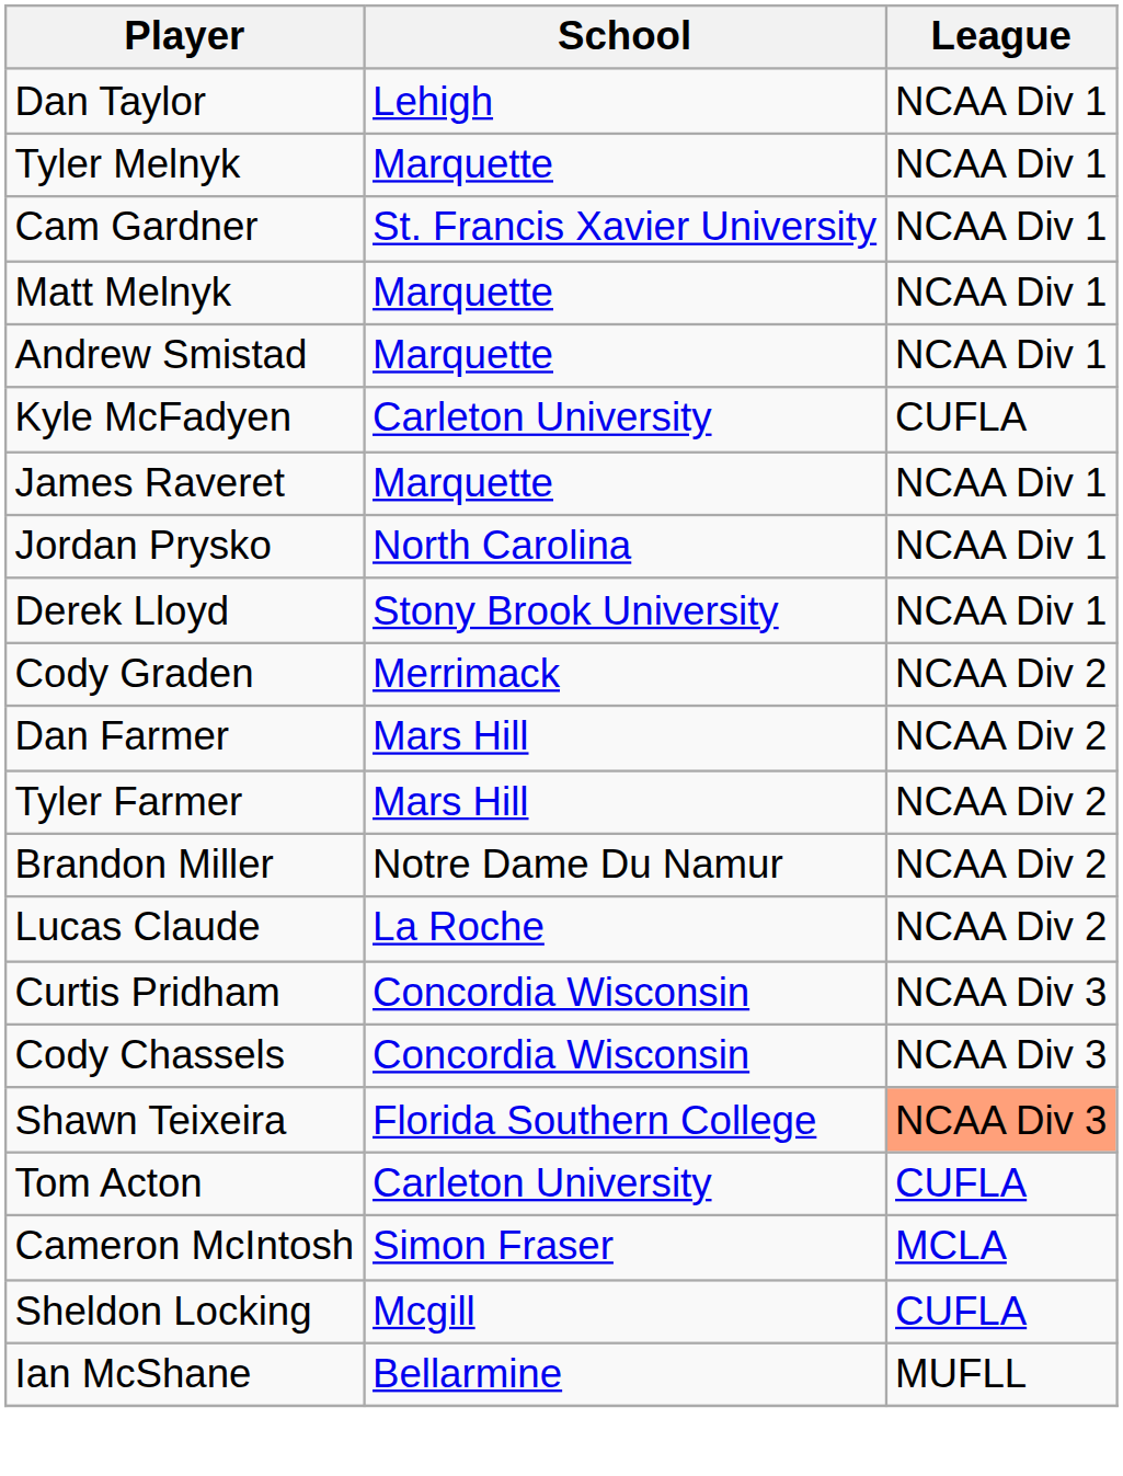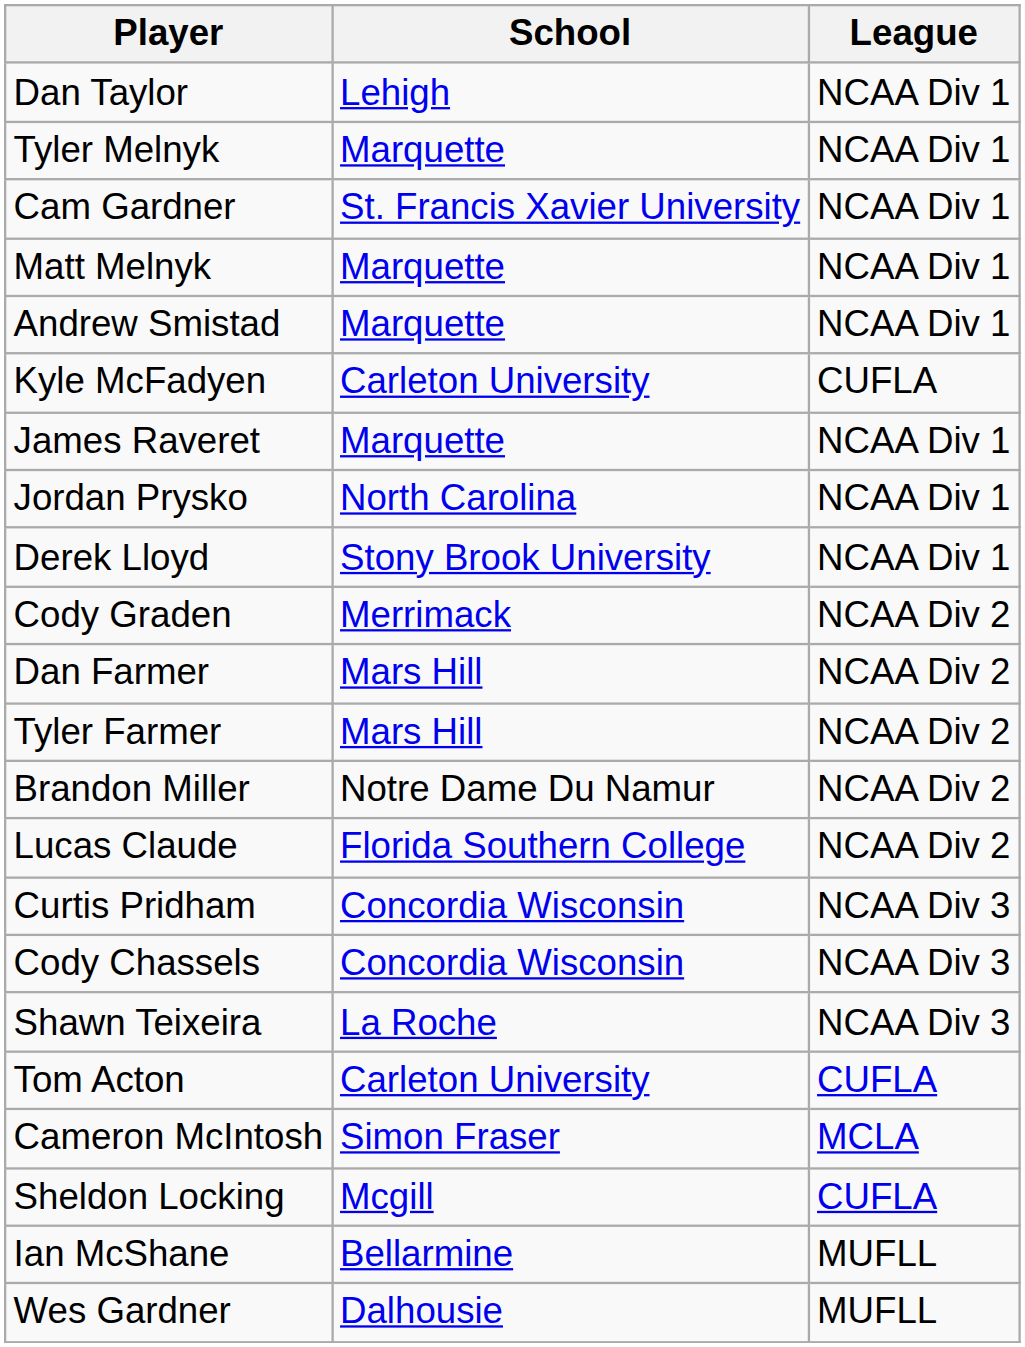 <table class="wikitable sortable">
 <tr>
 <th>Player</th>
 <th>School</th>
 <th>League</th>
 </tr>
 <tr>
 <td>Dan Taylor</td>
 <td><a href='#'>Lehigh</a></td>
 <td>NCAA Div 1</td>
 </tr>
 <tr>
 <td>Tyler Melnyk</td>
 <td><a href='#'>Marquette</a></td>
 <td>NCAA Div 1</td>
 </tr>
 <tr>
 <td>Cam Gardner</td>
 <td><a href='#'>St. Francis Xavier University</a></td>
 <td>NCAA Div 1</td>
 </tr>
 <tr>
 <td>Matt Melnyk</td>
 <td><a href='#'>Marquette</a></td>
 <td>NCAA Div 1</td>
 </tr>
 <tr>
 <td>Andrew Smistad</td>
 <td><a href='#'>Marquette</a></td>
 <td>NCAA Div 1</td>
 </tr>
 <tr>
 <td>Kyle McFadyen</td>
 <td><a href='#'>Carleton University</a></td>
 <td>CUFLA</td>
 </tr>
 <tr>
 <td>James Raveret</td>
 <td><a href='#'>Marquette</a></td>
 <td>NCAA Div 1</td>
 </tr>
 <tr>
 <td>Jordan Prysko</td>
 <td><a href='#'>North Carolina</a></td>
 <td>NCAA Div 1</td>
 </tr>
 <tr>
 <td>Derek Lloyd</td>
 <td><a href='#'>Stony Brook University</a></td>
 <td>NCAA Div 1</td>
 </tr>
 <tr>
 <td>Cody Graden</td>
 <td><a href='#'>Merrimack</a></td>
 <td>NCAA Div 2</td>
 </tr>
 <tr>
 <td>Dan Farmer</td>
 <td><a href='#'>Mars Hill</a></td>
 <td>NCAA Div 2</td>
 </tr>
 <tr>
 <td>Tyler Farmer</td>
 <td><a href='#'>Mars Hill</a></td>
 <td>NCAA Div 2</td>
 </tr>
 <tr>
 <td>Brandon Miller</td>
 <td>Notre Dame Du Namur</td>
 <td>NCAA Div 2</td>
 </tr>
 <tr>
 <td>Lucas Claude</td>
-<td><a href='#'>La Roche</a></td>
+<td><a href='#'>Florida Southern College</a></td>
 <td>NCAA Div 2</td>
 </tr>
 <tr>
 <td>Curtis Pridham</td>
 <td><a href='#'>Concordia Wisconsin</a></td>
 <td>NCAA Div 3</td>
 </tr>
 <tr>
 <td>Cody Chassels</td>
 <td><a href='#'>Concordia Wisconsin</a></td>
 <td>NCAA Div 3</td>
 </tr>
 <tr>
 <td>Shawn Teixeira</td>
-<td><a href='#'>Florida Southern College</a></td>
-<td style="background: lightsalmon;">NCAA Div 3</td>
+<td><a href='#'>La Roche</a></td>
+<td>NCAA Div 3</td>
 </tr>
 <tr>
 <td>Tom Acton</td>
 <td><a href='#'>Carleton University</a></td>
 <td><a href='#'>CUFLA</a></td>
 </tr>
 <tr>
 <td>Cameron McIntosh</td>
 <td><a href='#'>Simon Fraser</a></td>
 <td><a href='#'>MCLA</a></td>
 </tr>
 <tr>
 <td>Sheldon Locking</td>
 <td><a href='#'>Mcgill</a></td>
 <td><a href='#'>CUFLA</a></td>
 </tr>
 <tr>
 <td>Ian McShane</td>
 <td><a href='#'>Bellarmine</a></td>
 <td>MUFLL</td>
 </tr>
 <tr>
+<td>Wes Gardner</td>
+<td><a href='#'>Dalhousie</a></td>
+<td>MUFLL</td>
+</tr>
+<tr>
 </tr>
 </table>
